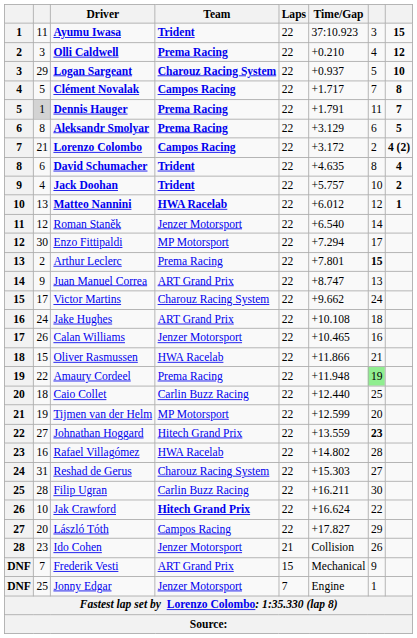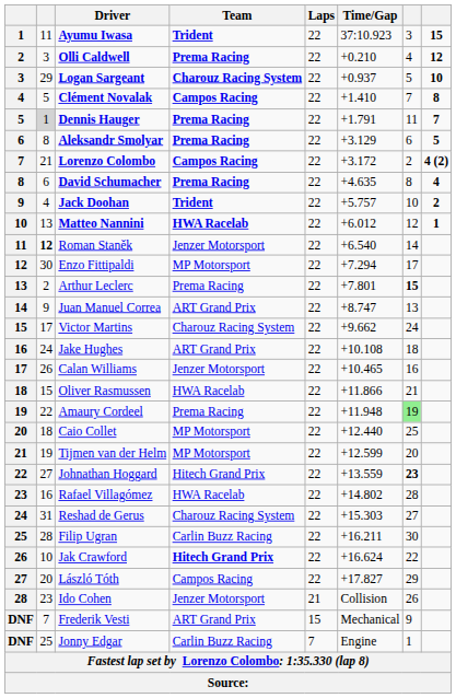 <table class="wikitable" style="font-size:85%">
 <tr>
 <th></th>
 <th></th>
 <th>Driver</th>
 <th>Team</th>
 <th>Laps</th>
 <th>Time/Gap</th>
 <th></th>
 <th></th>
 </tr>
 <tr>
 <th>1</th>
 <td align="center">11</td>
 <td> <strong><a href='#'>Ayumu Iwasa</a></strong></td>
 <td><strong><a href='#'>Trident</a></strong></td>
 <td>22</td>
 <td>37:10.923</td>
 <td>3</td>
 <td align="center"><strong>15</strong></td>
 </tr>
 <tr>
 <th>2</th>
 <td align="center">3</td>
 <td> <strong><a href='#'>Olli Caldwell</a></strong></td>
 <td><strong><a href='#'>Prema Racing</a></strong></td>
 <td>22</td>
 <td>+0.210</td>
 <td>4</td>
 <td align="center"><strong>12</strong></td>
 </tr>
 <tr>
 <th>3</th>
 <td align="center">29</td>
 <td> <strong><a href='#'>Logan Sargeant</a></strong></td>
 <td><strong><a href='#'>Charouz Racing System</a></strong></td>
 <td>22</td>
 <td>+0.937</td>
 <td>5</td>
 <td align="center"><strong>10</strong></td>
 </tr>
 <tr>
 <th>4</th>
 <td align="center">5</td>
 <td> <strong><a href='#'>Clément Novalak</a></strong></td>
 <td><strong><a href='#'>Campos Racing</a></strong></td>
 <td>22</td>
-<td>+1.717</td>
+<td>+1.410</td>
 <td>7</td>
 <td align="center"><strong>8</strong></td>
 </tr>
 <tr>
 <th>5</th>
 <td align="center" style="background: lightgrey;">1</td>
 <td> <strong><a href='#'>Dennis Hauger</a></strong></td>
 <td><strong><a href='#'>Prema Racing</a></strong></td>
 <td>22</td>
 <td>+1.791</td>
 <td>11</td>
 <td align="center"><strong>7</strong></td>
 </tr>
 <tr>
 <th>6</th>
 <td align="center">8</td>
 <td> <strong><a href='#'>Aleksandr Smolyar</a></strong></td>
 <td><strong><a href='#'>Prema Racing</a></strong></td>
 <td>22</td>
 <td>+3.129</td>
 <td>6</td>
 <td align="center"><strong>5</strong></td>
 </tr>
 <tr>
 <th>7</th>
 <td align="center">21</td>
 <td> <strong><a href='#'>Lorenzo Colombo</a></strong></td>
 <td><strong><a href='#'>Campos Racing</a></strong></td>
 <td>22</td>
 <td>+3.172</td>
 <td>2</td>
 <td align="center"><strong>4 (2)</strong></td>
 </tr>
 <tr>
 <th>8</th>
 <td align="center">6</td>
 <td> <strong><a href='#'>David Schumacher</a></strong></td>
-<td><strong><a href='#'>Trident</a></strong></td>
+<td><strong><a href='#'>Prema Racing</a></strong></td>
 <td>22</td>
 <td>+4.635</td>
 <td>8</td>
 <td align="center"><strong>4</strong></td>
 </tr>
 <tr>
 <th>9</th>
 <td align="center">4</td>
 <td> <strong><a href='#'>Jack Doohan</a></strong></td>
 <td><strong><a href='#'>Trident</a></strong></td>
 <td>22</td>
 <td>+5.757</td>
 <td>10</td>
 <td align="center"><strong>2</strong></td>
 </tr>
 <tr>
 <th>10</th>
 <td align="center">13</td>
 <td> <strong><a href='#'>Matteo Nannini</a></strong></td>
 <td><strong><a href='#'>HWA Racelab</a></strong></td>
 <td>22</td>
 <td>+6.012</td>
 <td>12</td>
 <td align="center"><strong>1</strong></td>
 </tr>
 <tr>
 <th>11</th>
-<td align="center">12</td>
+<td align="center"><strong>12</strong></td>
 <td> <a href='#'>Roman Staněk</a></td>
 <td><a href='#'>Jenzer Motorsport</a></td>
 <td>22</td>
 <td>+6.540</td>
 <td>14</td>
 <td></td>
 </tr>
 <tr>
 <th>12</th>
 <td align="center">30</td>
 <td> <a href='#'>Enzo Fittipaldi</a></td>
 <td><a href='#'>MP Motorsport</a></td>
 <td>22</td>
 <td>+7.294</td>
 <td>17</td>
 <td align="center"></td>
 </tr>
 <tr>
 <th>13</th>
 <td align="center">2</td>
 <td> <a href='#'>Arthur Leclerc</a></td>
 <td><a href='#'>Prema Racing</a></td>
 <td>22</td>
 <td>+7.801</td>
 <td><strong>15</strong></td>
 <td align="center"></td>
 </tr>
 <tr>
 <th>14</th>
 <td align="center">9</td>
 <td> <a href='#'>Juan Manuel Correa</a></td>
 <td><a href='#'>ART Grand Prix</a></td>
 <td>22</td>
 <td>+8.747</td>
 <td>13</td>
 <td></td>
 </tr>
 <tr>
 <th>15</th>
 <td align="center">17</td>
 <td> <a href='#'>Victor Martins</a></td>
 <td><a href='#'>Charouz Racing System</a></td>
 <td>22</td>
 <td>+9.662</td>
 <td>24</td>
 <td></td>
 </tr>
 <tr>
 <th>16</th>
 <td align="center">24</td>
 <td> <a href='#'>Jake Hughes</a></td>
 <td><a href='#'>ART Grand Prix</a></td>
 <td>22</td>
 <td>+10.108</td>
 <td>18</td>
 <td></td>
 </tr>
 <tr>
 <th>17</th>
 <td align="center">26</td>
 <td> <a href='#'>Calan Williams</a></td>
 <td><a href='#'>Jenzer Motorsport</a></td>
 <td>22</td>
 <td>+10.465</td>
 <td>16</td>
 <td></td>
 </tr>
 <tr>
 <th>18</th>
 <td align="center">15</td>
 <td> <a href='#'>Oliver Rasmussen</a></td>
 <td><a href='#'>HWA Racelab</a></td>
 <td>22</td>
 <td>+11.866</td>
 <td>21</td>
 <td></td>
 </tr>
 <tr>
 <th>19</th>
 <td align="center">22</td>
 <td> <a href='#'>Amaury Cordeel</a></td>
 <td><a href='#'>Prema Racing</a></td>
 <td>22</td>
 <td>+11.948</td>
 <td style="background: lightgreen;">19</td>
 <td></td>
 </tr>
 <tr>
 <th>20</th>
 <td align="center">18</td>
 <td> <a href='#'>Caio Collet</a></td>
-<td><a href='#'>Carlin Buzz Racing</a></td>
+<td><a href='#'>MP Motorsport</a></td>
 <td>22</td>
 <td>+12.440</td>
 <td>25</td>
 <td></td>
 </tr>
 <tr>
 <th>21</th>
 <td align="center">19</td>
 <td> <a href='#'>Tijmen van der Helm</a></td>
 <td><a href='#'>MP Motorsport</a></td>
 <td>22</td>
 <td>+12.599</td>
 <td>20</td>
 <td></td>
 </tr>
 <tr>
 <th>22</th>
 <td align="center">27</td>
 <td> <a href='#'>Johnathan Hoggard</a></td>
 <td><a href='#'>Hitech Grand Prix</a></td>
 <td>22</td>
 <td>+13.559</td>
 <td><strong>23</strong></td>
 <td align="center"></td>
 </tr>
 <tr>
 <th>23</th>
 <td align="center">16</td>
 <td> <a href='#'>Rafael Villagómez</a></td>
 <td><a href='#'>HWA Racelab</a></td>
 <td>22</td>
 <td>+14.802</td>
 <td>28</td>
 <td></td>
 </tr>
 <tr>
 <th>24</th>
 <td align="center">31</td>
 <td> <a href='#'>Reshad de Gerus</a></td>
 <td><a href='#'>Charouz Racing System</a></td>
 <td>22</td>
 <td>+15.303</td>
 <td>27</td>
 <td align="center"></td>
 </tr>
 <tr>
 <th>25</th>
 <td align="center">28</td>
 <td> <a href='#'>Filip Ugran</a></td>
 <td><a href='#'>Carlin Buzz Racing</a></td>
 <td>22</td>
 <td>+16.211</td>
 <td>30</td>
 <td align="center"></td>
 </tr>
 <tr>
 <th>26</th>
 <td align="center">10</td>
 <td> <a href='#'>Jak Crawford</a></td>
 <td><strong><a href='#'>Hitech Grand Prix</a></strong></td>
 <td>22</td>
 <td>+16.624</td>
 <td>22</td>
 <td></td>
 </tr>
 <tr>
 <th>27</th>
 <td align="center">20</td>
 <td> <a href='#'>László Tóth</a></td>
 <td><a href='#'>Campos Racing</a></td>
 <td>22</td>
 <td>+17.827</td>
 <td>29</td>
 <td></td>
 </tr>
 <tr>
 <th>28</th>
 <td align="center">23</td>
 <td> <a href='#'>Ido Cohen</a></td>
 <td><a href='#'>Jenzer Motorsport</a></td>
 <td>21</td>
 <td>Collision</td>
 <td>26</td>
 <td></td>
 </tr>
 <tr>
 <th>DNF</th>
 <td align="center">7</td>
 <td> <a href='#'>Frederik Vesti</a></td>
 <td><a href='#'>ART Grand Prix</a></td>
 <td>15</td>
 <td>Mechanical</td>
 <td>9</td>
 <td align="center"></td>
 </tr>
 <tr>
 <th>DNF</th>
 <td align="center">25</td>
 <td> <a href='#'>Jonny Edgar</a></td>
-<td><a href='#'>Jenzer Motorsport</a></td>
+<td><a href='#'>Carlin Buzz Racing</a></td>
 <td>7</td>
 <td>Engine</td>
 <td>1</td>
 <td></td>
 </tr>
 <tr>
 <th colspan="8"><em>Fastest lap set by</em>  <a href='#'>Lorenzo Colombo</a><em>: 1:35.330 (lap 8)</em></th>
 </tr>
 <tr>
 <th colspan="8">Source:</th>
 </tr>
 </table>
